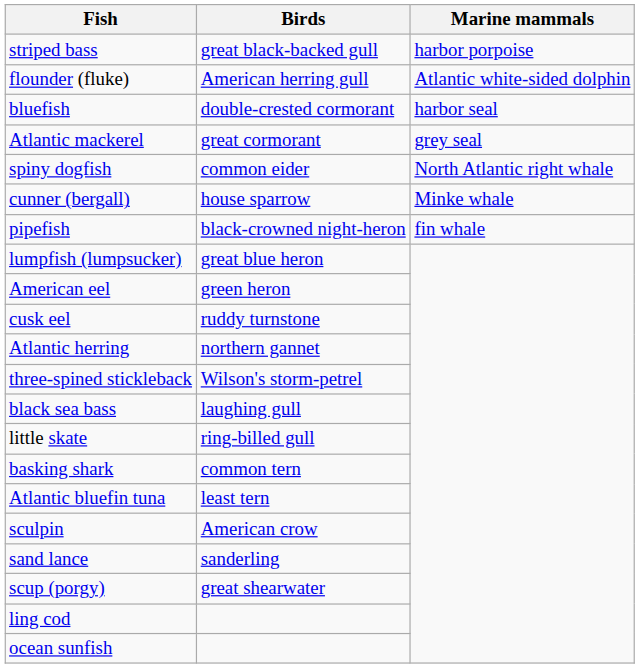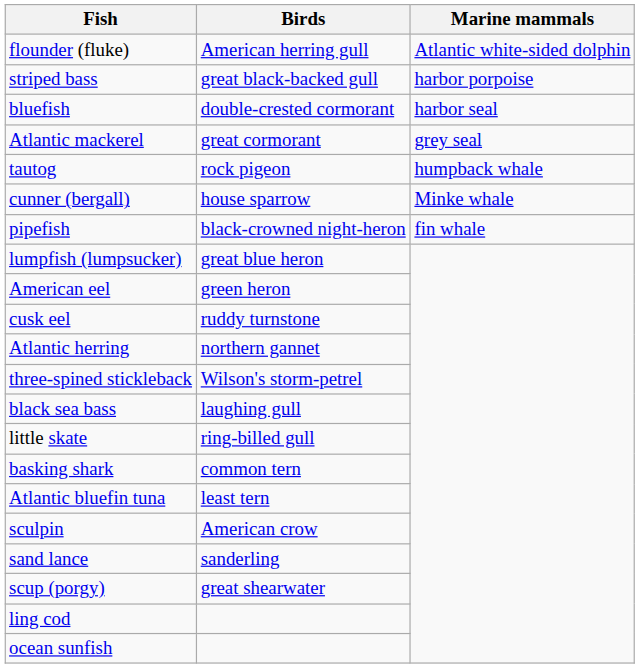 <table class="wikitable" style="margin:1em auto;">
 <tr>
 <th>Fish</th>
 <th>Birds</th>
 <th>Marine mammals</th>
 </tr>
 <tr>
+<td><a href='#'>flounder</a> (fluke)</td>
+<td><a href='#'>American herring gull</a></td>
+<td><a href='#'>Atlantic white-sided dolphin</a></td>
+</tr>
+<tr>
 <td><a href='#'>striped bass</a></td>
 <td><a href='#'>great black-backed gull</a></td>
 <td><a href='#'>harbor porpoise</a></td>
-</tr>
-<tr>
-<td><a href='#'>flounder</a> (fluke)</td>
-<td><a href='#'>American herring gull</a></td>
-<td><a href='#'>Atlantic white-sided dolphin</a></td>
 </tr>
 <tr>
 <td><a href='#'>bluefish</a></td>
 <td><a href='#'>double-crested cormorant</a></td>
 <td><a href='#'>harbor seal</a></td>
 </tr>
 <tr>
 <td><a href='#'>Atlantic mackerel</a></td>
 <td><a href='#'>great cormorant</a></td>
 <td><a href='#'>grey seal</a></td>
 </tr>
 <tr>
-<td><a href='#'>spiny dogfish</a></td>
-<td><a href='#'>common eider</a></td>
-<td><a href='#'>North Atlantic right whale</a></td>
+<td><a href='#'>tautog</a></td>
+<td><a href='#'>rock pigeon</a></td>
+<td><a href='#'>humpback whale</a></td>
 </tr>
 <tr>
 <td><a href='#'>cunner (bergall)</a></td>
 <td><a href='#'>house sparrow</a></td>
 <td><a href='#'>Minke whale</a></td>
 </tr>
 <tr>
 <td><a href='#'>pipefish</a></td>
 <td><a href='#'>black-crowned night-heron</a></td>
 <td><a href='#'>fin whale</a></td>
 </tr>
 <tr>
 <td><a href='#'>lumpfish (lumpsucker)</a></td>
 <td><a href='#'>great blue heron</a></td>
 </tr>
 <tr>
 <td><a href='#'>American eel</a></td>
 <td><a href='#'>green heron</a></td>
 </tr>
 <tr>
 <td><a href='#'>cusk eel</a></td>
 <td><a href='#'>ruddy turnstone</a></td>
 </tr>
 <tr>
 <td><a href='#'>Atlantic herring</a></td>
 <td><a href='#'>northern gannet</a></td>
 </tr>
 <tr>
 <td><a href='#'>three-spined stickleback</a></td>
 <td><a href='#'>Wilson's storm-petrel</a></td>
 </tr>
 <tr>
 <td><a href='#'>black sea bass</a></td>
 <td><a href='#'>laughing gull</a></td>
 </tr>
 <tr>
 <td>little <a href='#'>skate</a></td>
 <td><a href='#'>ring-billed gull</a></td>
 </tr>
 <tr>
 <td><a href='#'>basking shark</a></td>
 <td><a href='#'>common tern</a></td>
 </tr>
 <tr>
 <td><a href='#'>Atlantic bluefin tuna</a></td>
 <td><a href='#'>least tern</a></td>
 </tr>
 <tr>
 <td><a href='#'>sculpin</a></td>
 <td><a href='#'>American crow</a></td>
 </tr>
 <tr>
 <td><a href='#'>sand lance</a></td>
 <td><a href='#'>sanderling</a></td>
 </tr>
 <tr>
 <td><a href='#'>scup (porgy)</a></td>
 <td><a href='#'>great shearwater</a></td>
 </tr>
 <tr>
 <td><a href='#'>ling cod</a></td>
 <td></td>
 </tr>
 <tr>
 <td><a href='#'>ocean sunfish</a></td>
 <td></td>
 </tr>
 </table>
